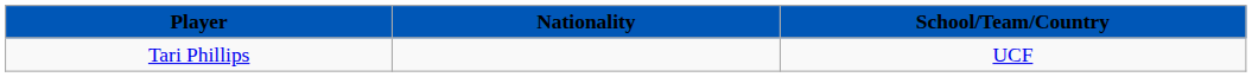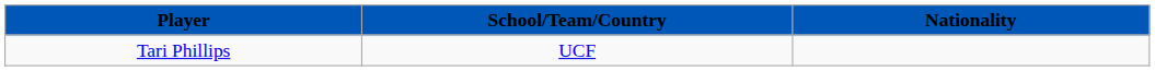 <table class="wikitable" style="text-align:center; width:60em">
 <tr>
 <th style="background: #0057B7" width="10%"><span>Player</span></th>
+<th style="background: #0057B7" width="10%"><span>School/Team/Country</span></th>
 <th style="background: #0057B7" width="10%"><span>Nationality</span></th>
-<th style="background: #0057B7" width="10%"><span>School/Team/Country</span></th>
 </tr>
 <tr>
 <td><a href='#'>Tari Phillips</a></td>
+<td><a href='#'>UCF</a></td>
 <td></td>
-<td><a href='#'>UCF</a></td>
 </tr>
 </table>
